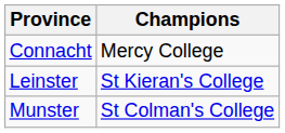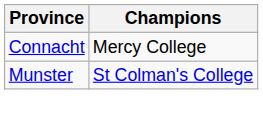 <table class="wikitable">
 <tr>
 <th>Province</th>
 <th>Champions</th>
 </tr>
 <tr>
 <td><a href='#'>Connacht</a></td>
 <td>Mercy College</td>
 </tr>
 <tr>
-<td><a href='#'>Leinster</a></td>
-<td><a href='#'>St Kieran's College</a></td>
-</tr>
-<tr>
 <td><a href='#'>Munster</a></td>
 <td><a href='#'>St Colman's College</a></td>
 </tr>
 </table>
